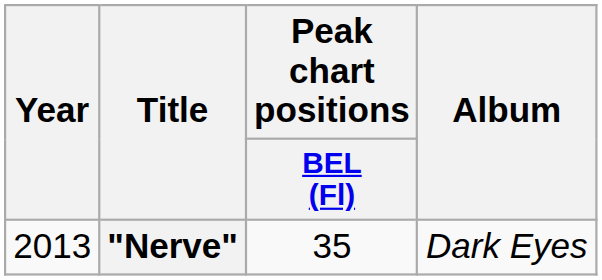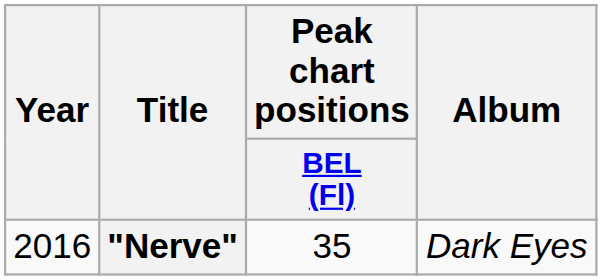 <table class="wikitable plainrowheaders" style="text-align:center;">
 <tr>
 <th scope="col" rowspan="2">Year</th>
 <th scope="col" rowspan="2">Title</th>
 <th scope="col">Peak chart positions</th>
 <th scope="col" rowspan="2">Album</th>
 </tr>
 <tr>
 <th scope="col" style="width:3em;font-size:85%;"><a href='#'>BEL<br>(Fl)</a><br></th>
 </tr>
 <tr>
-<td>2013</td>
+<td>2016</td>
 <th scope="row">"Nerve"</th>
 <td>35</td>
 <td><em>Dark Eyes</em></td>
 </tr>
 </table>
